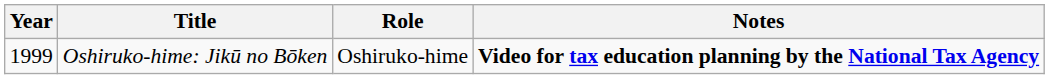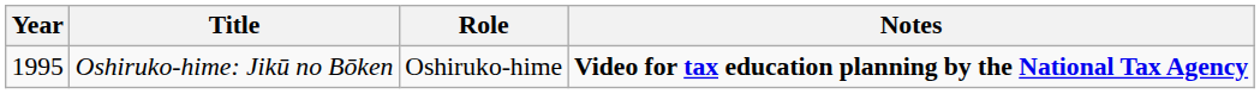 <table class="wikitable">
 <tr>
 <th>Year</th>
 <th>Title</th>
 <th>Role</th>
 <th>Notes</th>
 </tr>
 <tr>
-<td>1999</td>
+<td>1995</td>
 <td><em>Oshiruko-hime: Jikū no Bōken</em></td>
 <td>Oshiruko-hime</td>
 <td><strong>Video for <a href='#'>tax</a> education planning by the <a href='#'>National Tax Agency</a></strong></td>
 </tr>
 </table>
